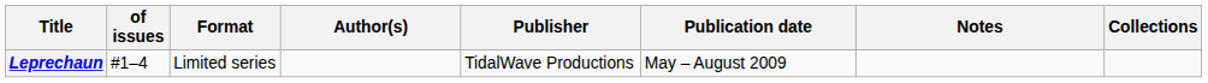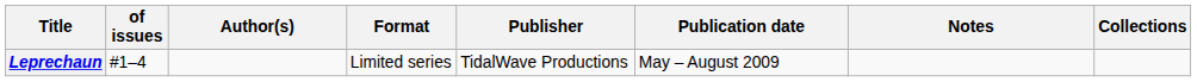 <table class="wikitable">
 <tr>
 <th>Title</th>
 <th style="width:40pt"> of issues</th>
+<th style="width:125pt">Author(s)</th>
 <th style="width:75pt">Format</th>
-<th style="width:125pt">Author(s)</th>
 <th style="width:125pt">Publisher</th>
 <th style="width:150pt">Publication date</th>
 <th style="width:175pt">Notes</th>
 <th>Collections</th>
 </tr>
 <tr>
 <th><em><a href='#'>Leprechaun</a></em></th>
 <td>#1–4</td>
+<td></td>
 <td>Limited series</td>
-<td></td>
 <td>TidalWave Productions</td>
 <td>May – August 2009</td>
 <td></td>
 <td></td>
 </tr>
 </table>
